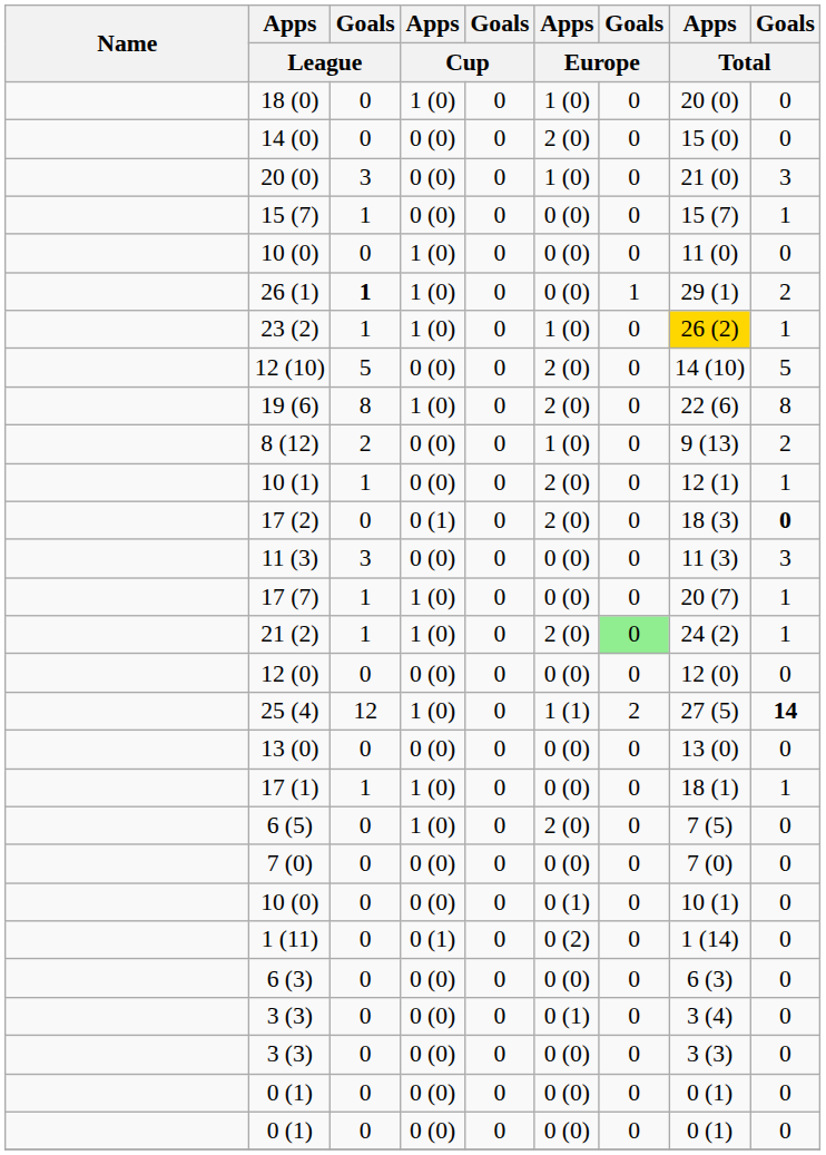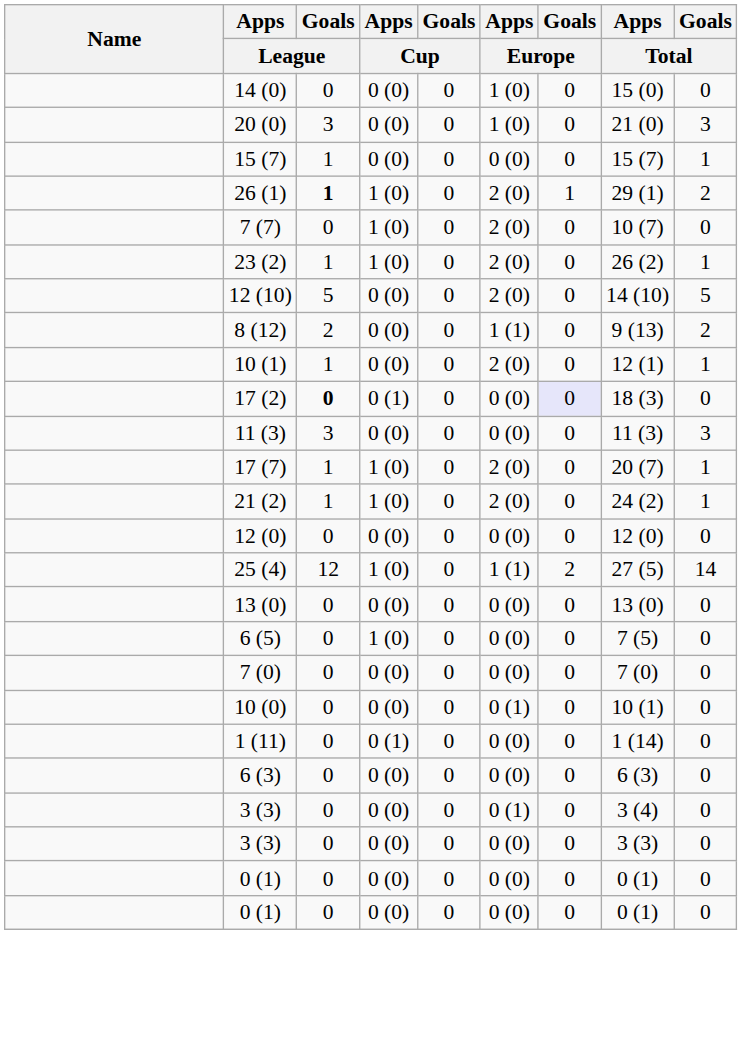 <table class="wikitable sortable" style="text-align:center">
 <tr>
 <th rowspan="2" width="155">Name</th>
 <th>Apps</th>
 <th>Goals</th>
 <th>Apps</th>
 <th>Goals</th>
 <th>Apps</th>
 <th>Goals</th>
 <th>Apps</th>
 <th>Goals</th>
 </tr>
 <tr class="unsortable">
 <th colspan="2" width="55">League</th>
 <th colspan="2" width="55">Cup</th>
 <th colspan="2" width="55">Europe</th>
 <th colspan="2" width="55">Total</th>
 </tr>
 <tr>
 <td align="left"> </td>
-<td>18 (0)</td>
-<td>0</td>
-<td>1 (0)</td>
-<td>0</td>
-<td>1 (0)</td>
-<td>0</td>
-<td>20 (0)</td>
-<td>0</td>
-</tr>
-<tr>
-<td align="left"> </td>
 <td>14 (0)</td>
 <td>0</td>
 <td>0 (0)</td>
 <td>0</td>
-<td>2 (0)</td>
+<td>1 (0)</td>
 <td>0</td>
 <td>15 (0)</td>
 <td>0</td>
 </tr>
 <tr>
 <td align="left"> </td>
 <td>20 (0)</td>
 <td>3</td>
 <td>0 (0)</td>
 <td>0</td>
 <td>1 (0)</td>
 <td>0</td>
 <td>21 (0)</td>
 <td>3</td>
 </tr>
 <tr>
 <td align="left"> </td>
 <td>15 (7)</td>
 <td>1</td>
 <td>0 (0)</td>
 <td>0</td>
 <td>0 (0)</td>
 <td>0</td>
 <td>15 (7)</td>
 <td>1</td>
 </tr>
 <tr>
 <td align="left"> </td>
-<td>10 (0)</td>
-<td>0</td>
-<td>1 (0)</td>
-<td>0</td>
-<td>0 (0)</td>
-<td>0</td>
-<td>11 (0)</td>
-<td>0</td>
-</tr>
-<tr>
-<td align="left"> </td>
 <td>26 (1)</td>
 <td><strong>1</strong></td>
 <td>1 (0)</td>
 <td>0</td>
-<td>0 (0)</td>
+<td>2 (0)</td>
 <td>1</td>
 <td>29 (1)</td>
 <td>2</td>
+</tr>
+<tr>
+<td align="left"> </td>
+<td>7 (7)</td>
+<td>0</td>
+<td>1 (0)</td>
+<td>0</td>
+<td>2 (0)</td>
+<td>0</td>
+<td>10 (7)</td>
+<td>0</td>
 </tr>
 <tr>
 <td align="left"> </td>
 <td>23 (2)</td>
 <td>1</td>
 <td>1 (0)</td>
 <td>0</td>
-<td>1 (0)</td>
+<td>2 (0)</td>
 <td>0</td>
-<td style="background: gold;">26 (2)</td>
+<td>26 (2)</td>
 <td>1</td>
 </tr>
 <tr>
 <td align="left"> </td>
 <td>12 (10)</td>
 <td>5</td>
 <td>0 (0)</td>
 <td>0</td>
 <td>2 (0)</td>
 <td>0</td>
 <td>14 (10)</td>
 <td>5</td>
 </tr>
 <tr>
 <td align="left"> </td>
-<td>19 (6)</td>
-<td>8</td>
-<td>1 (0)</td>
-<td>0</td>
-<td>2 (0)</td>
-<td>0</td>
-<td>22 (6)</td>
-<td>8</td>
-</tr>
-<tr>
-<td align="left"> </td>
 <td>8 (12)</td>
 <td>2</td>
 <td>0 (0)</td>
 <td>0</td>
-<td>1 (0)</td>
+<td>1 (1)</td>
 <td>0</td>
 <td>9 (13)</td>
 <td>2</td>
 </tr>
 <tr>
 <td align="left"> </td>
 <td>10 (1)</td>
 <td>1</td>
 <td>0 (0)</td>
 <td>0</td>
 <td>2 (0)</td>
 <td>0</td>
 <td>12 (1)</td>
 <td>1</td>
 </tr>
 <tr>
 <td align="left"> </td>
 <td>17 (2)</td>
-<td>0</td>
+<td><strong>0</strong></td>
 <td>0 (1)</td>
 <td>0</td>
-<td>2 (0)</td>
+<td>0 (0)</td>
+<td style="background: lavender;">0</td>
+<td>18 (3)</td>
 <td>0</td>
-<td>18 (3)</td>
-<td><strong>0</strong></td>
 </tr>
 <tr>
 <td align="left"> </td>
 <td>11 (3)</td>
 <td>3</td>
 <td>0 (0)</td>
 <td>0</td>
 <td>0 (0)</td>
 <td>0</td>
 <td>11 (3)</td>
 <td>3</td>
 </tr>
 <tr>
 <td align="left"> </td>
 <td>17 (7)</td>
 <td>1</td>
 <td>1 (0)</td>
 <td>0</td>
-<td>0 (0)</td>
+<td>2 (0)</td>
 <td>0</td>
 <td>20 (7)</td>
 <td>1</td>
 </tr>
 <tr>
 <td align="left"> </td>
 <td>21 (2)</td>
 <td>1</td>
 <td>1 (0)</td>
 <td>0</td>
 <td>2 (0)</td>
-<td style="background: lightgreen;">0</td>
+<td>0</td>
 <td>24 (2)</td>
 <td>1</td>
 </tr>
 <tr>
 <td align="left"> </td>
 <td>12 (0)</td>
 <td>0</td>
 <td>0 (0)</td>
 <td>0</td>
 <td>0 (0)</td>
 <td>0</td>
 <td>12 (0)</td>
 <td>0</td>
 </tr>
 <tr>
 <td align="left"> </td>
 <td>25 (4)</td>
 <td>12</td>
 <td>1 (0)</td>
 <td>0</td>
 <td>1 (1)</td>
 <td>2</td>
 <td>27 (5)</td>
-<td><strong>14</strong></td>
+<td>14</td>
 </tr>
 <tr>
 <td align="left"> </td>
 <td>13 (0)</td>
 <td>0</td>
 <td>0 (0)</td>
 <td>0</td>
 <td>0 (0)</td>
 <td>0</td>
 <td>13 (0)</td>
 <td>0</td>
 </tr>
 <tr>
 <td align="left"> </td>
-<td>17 (1)</td>
-<td>1</td>
-<td>1 (0)</td>
-<td>0</td>
-<td>0 (0)</td>
-<td>0</td>
-<td>18 (1)</td>
-<td>1</td>
-</tr>
-<tr>
-<td align="left"> </td>
 <td>6 (5)</td>
 <td>0</td>
 <td>1 (0)</td>
 <td>0</td>
-<td>2 (0)</td>
+<td>0 (0)</td>
 <td>0</td>
 <td>7 (5)</td>
 <td>0</td>
 </tr>
 <tr>
 <td align="left"> </td>
 <td>7 (0)</td>
 <td>0</td>
 <td>0 (0)</td>
 <td>0</td>
 <td>0 (0)</td>
 <td>0</td>
 <td>7 (0)</td>
 <td>0</td>
 </tr>
 <tr>
 <td align="left"> </td>
 <td>10 (0)</td>
 <td>0</td>
 <td>0 (0)</td>
 <td>0</td>
 <td>0 (1)</td>
 <td>0</td>
 <td>10 (1)</td>
 <td>0</td>
 </tr>
 <tr>
 <td align="left"> </td>
 <td>1 (11)</td>
 <td>0</td>
 <td>0 (1)</td>
 <td>0</td>
-<td>0 (2)</td>
+<td>0 (0)</td>
 <td>0</td>
 <td>1 (14)</td>
 <td>0</td>
 </tr>
 <tr>
 <td align="left"> </td>
 <td>6 (3)</td>
 <td>0</td>
 <td>0 (0)</td>
 <td>0</td>
 <td>0 (0)</td>
 <td>0</td>
 <td>6 (3)</td>
 <td>0</td>
 </tr>
 <tr>
 <td align="left"> </td>
 <td>3 (3)</td>
 <td>0</td>
 <td>0 (0)</td>
 <td>0</td>
 <td>0 (1)</td>
 <td>0</td>
 <td>3 (4)</td>
 <td>0</td>
 </tr>
 <tr>
 <td align="left"> </td>
 <td>3 (3)</td>
 <td>0</td>
 <td>0 (0)</td>
 <td>0</td>
 <td>0 (0)</td>
 <td>0</td>
 <td>3 (3)</td>
 <td>0</td>
 </tr>
 <tr>
 <td align="left"> </td>
 <td>0 (1)</td>
 <td>0</td>
 <td>0 (0)</td>
 <td>0</td>
 <td>0 (0)</td>
 <td>0</td>
 <td>0 (1)</td>
 <td>0</td>
 </tr>
 <tr>
 <td align="left"> </td>
 <td>0 (1)</td>
 <td>0</td>
 <td>0 (0)</td>
 <td>0</td>
 <td>0 (0)</td>
 <td>0</td>
 <td>0 (1)</td>
 <td>0</td>
 </tr>
 <tr>
 </tr>
 </table>
